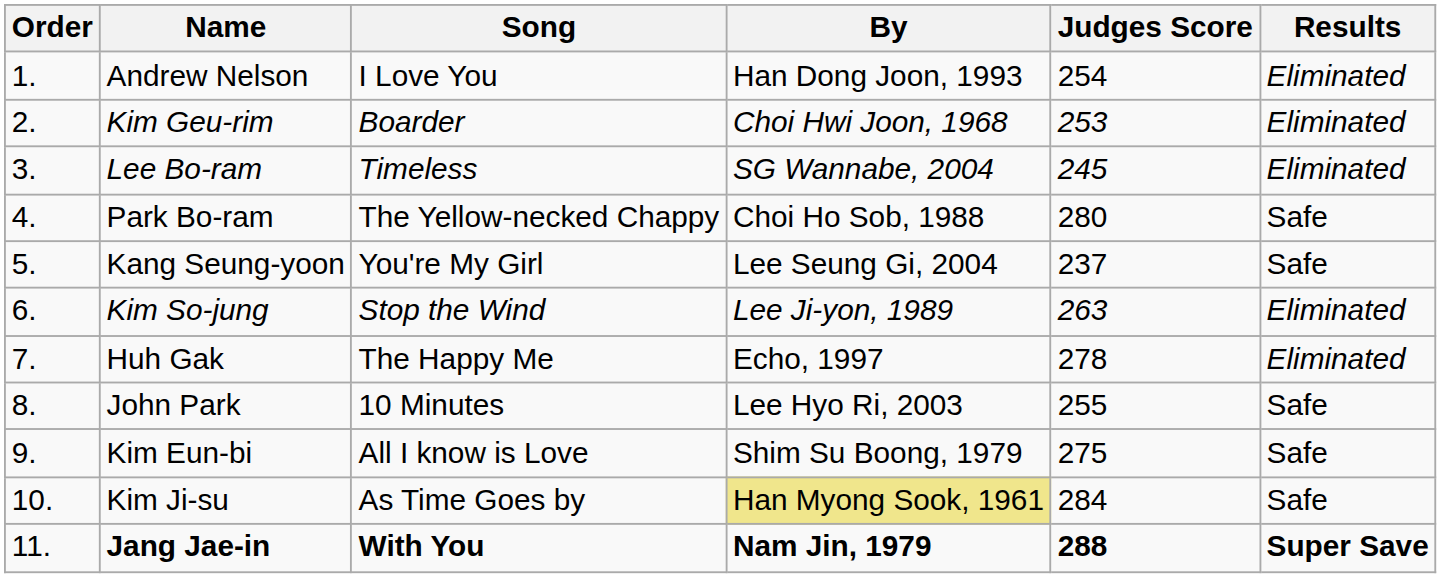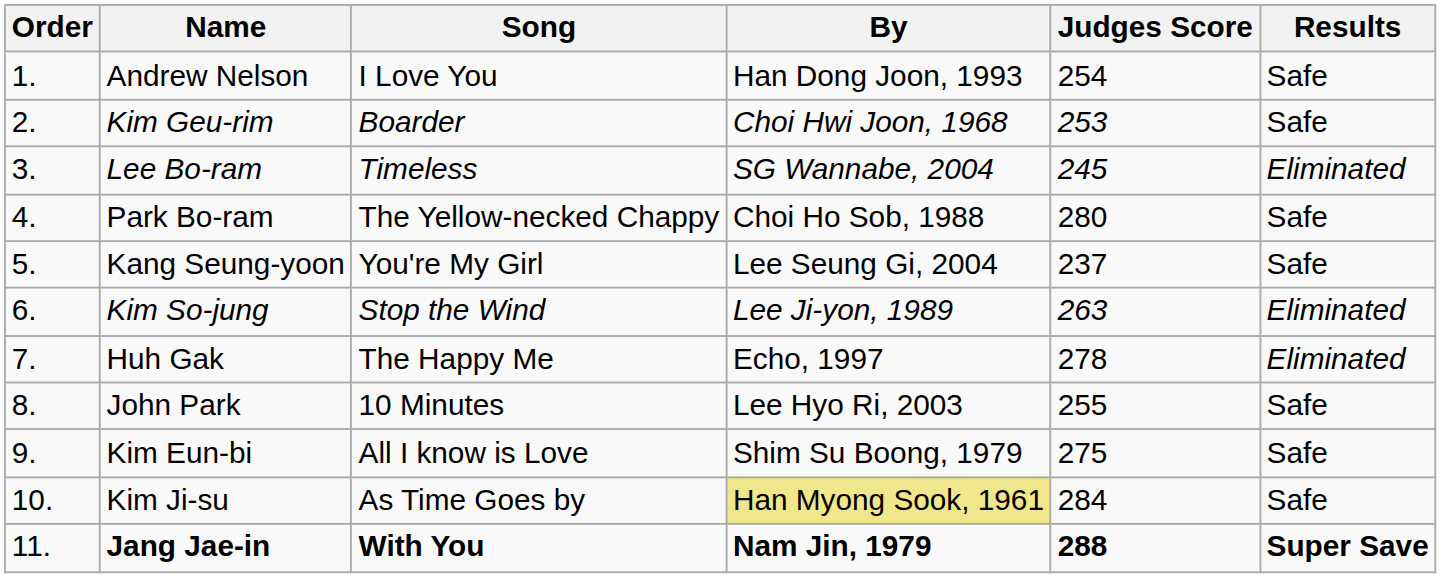 <table class="wikitable">
 <tr>
 <th>Order</th>
 <th>Name</th>
 <th>Song</th>
 <th>By</th>
 <th>Judges Score</th>
 <th>Results</th>
 </tr>
 <tr>
 <td>1.</td>
 <td>Andrew Nelson</td>
 <td>I Love You</td>
 <td>Han Dong Joon, 1993</td>
 <td>254</td>
-<td><em>Eliminated</em></td>
+<td>Safe</td>
 </tr>
 <tr>
 <td>2.</td>
 <td><em>Kim Geu-rim</em></td>
 <td><em>Boarder</em></td>
 <td><em>Choi Hwi Joon, 1968</em></td>
 <td><em>253</em></td>
-<td><em>Eliminated</em></td>
+<td>Safe</td>
 </tr>
 <tr>
 <td>3.</td>
 <td><em>Lee Bo-ram</em></td>
 <td><em>Timeless</em></td>
 <td><em>SG Wannabe, 2004</em></td>
 <td><em>245</em></td>
 <td><em>Eliminated</em></td>
 </tr>
 <tr>
 <td>4.</td>
 <td>Park Bo-ram</td>
 <td>The Yellow-necked Chappy</td>
 <td>Choi Ho Sob, 1988</td>
 <td>280</td>
 <td>Safe</td>
 </tr>
 <tr>
 <td>5.</td>
 <td>Kang Seung-yoon</td>
 <td>You're My Girl</td>
 <td>Lee Seung Gi, 2004</td>
 <td>237</td>
 <td>Safe</td>
 </tr>
 <tr>
 <td>6.</td>
 <td><em>Kim So-jung</em></td>
 <td><em>Stop the Wind</em></td>
 <td><em>Lee Ji-yon, 1989</em></td>
 <td><em>263</em></td>
 <td><em>Eliminated</em></td>
 </tr>
 <tr>
 <td>7.</td>
 <td>Huh Gak</td>
 <td>The Happy Me</td>
 <td>Echo, 1997</td>
 <td>278</td>
 <td><em>Eliminated</em></td>
 </tr>
 <tr>
 <td>8.</td>
 <td>John Park</td>
 <td>10 Minutes</td>
 <td>Lee Hyo Ri, 2003</td>
 <td>255</td>
 <td>Safe</td>
 </tr>
 <tr>
 <td>9.</td>
 <td>Kim Eun-bi</td>
 <td>All I know is Love</td>
 <td>Shim Su Boong, 1979</td>
 <td>275</td>
 <td>Safe</td>
 </tr>
 <tr>
 <td>10.</td>
 <td>Kim Ji-su</td>
 <td>As Time Goes by</td>
 <td style="background: khaki;">Han Myong Sook, 1961</td>
 <td>284</td>
 <td>Safe</td>
 </tr>
 <tr>
 <td>11.</td>
 <td><strong>Jang Jae-in</strong></td>
 <td><strong>With You</strong></td>
 <td><strong>Nam Jin, 1979</strong></td>
 <td><strong>288</strong></td>
 <td><strong>Super Save</strong></td>
 </tr>
 </table>
